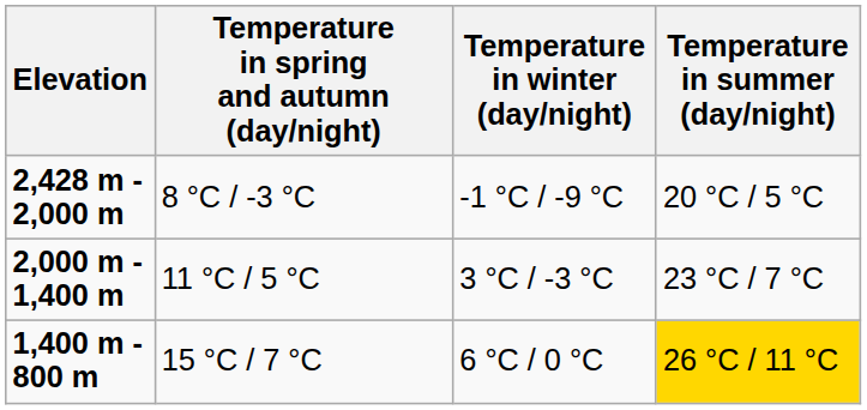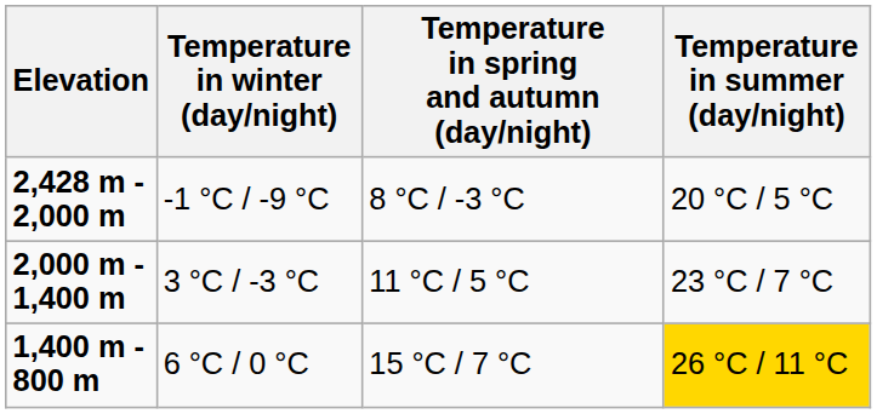 <table class="wikitable">
 <tr>
 <th width="50">Elevation</th>
+<th width="100">Temperature<br>in winter<br>(day/night)</th>
 <th width="150">Temperature<br>in spring<br>and autumn<br>(day/night)</th>
-<th width="100">Temperature<br>in winter<br>(day/night)</th>
 <th width="100">Temperature<br>in summer<br>(day/night)</th>
 </tr>
 <tr>
 <td><strong>2,428 m - 2,000 m</strong></td>
+<td>-1 °C / -9 °C</td>
 <td>8 °C / -3 °C</td>
-<td>-1 °C / -9 °C</td>
 <td>20 °C / 5 °C</td>
 </tr>
 <tr>
 <td><strong>2,000 m - 1,400 m</strong></td>
+<td>3 °C / -3 °C</td>
 <td>11 °C / 5 °C</td>
-<td>3 °C / -3 °C</td>
 <td>23 °C / 7 °C</td>
 </tr>
 <tr>
 <td><strong>1,400 m - 800 m</strong></td>
+<td>6 °C / 0 °C</td>
 <td>15 °C / 7 °C</td>
-<td>6 °C / 0 °C</td>
 <td style="background: gold;">26 °C / 11 °C</td>
 </tr>
 </table>
